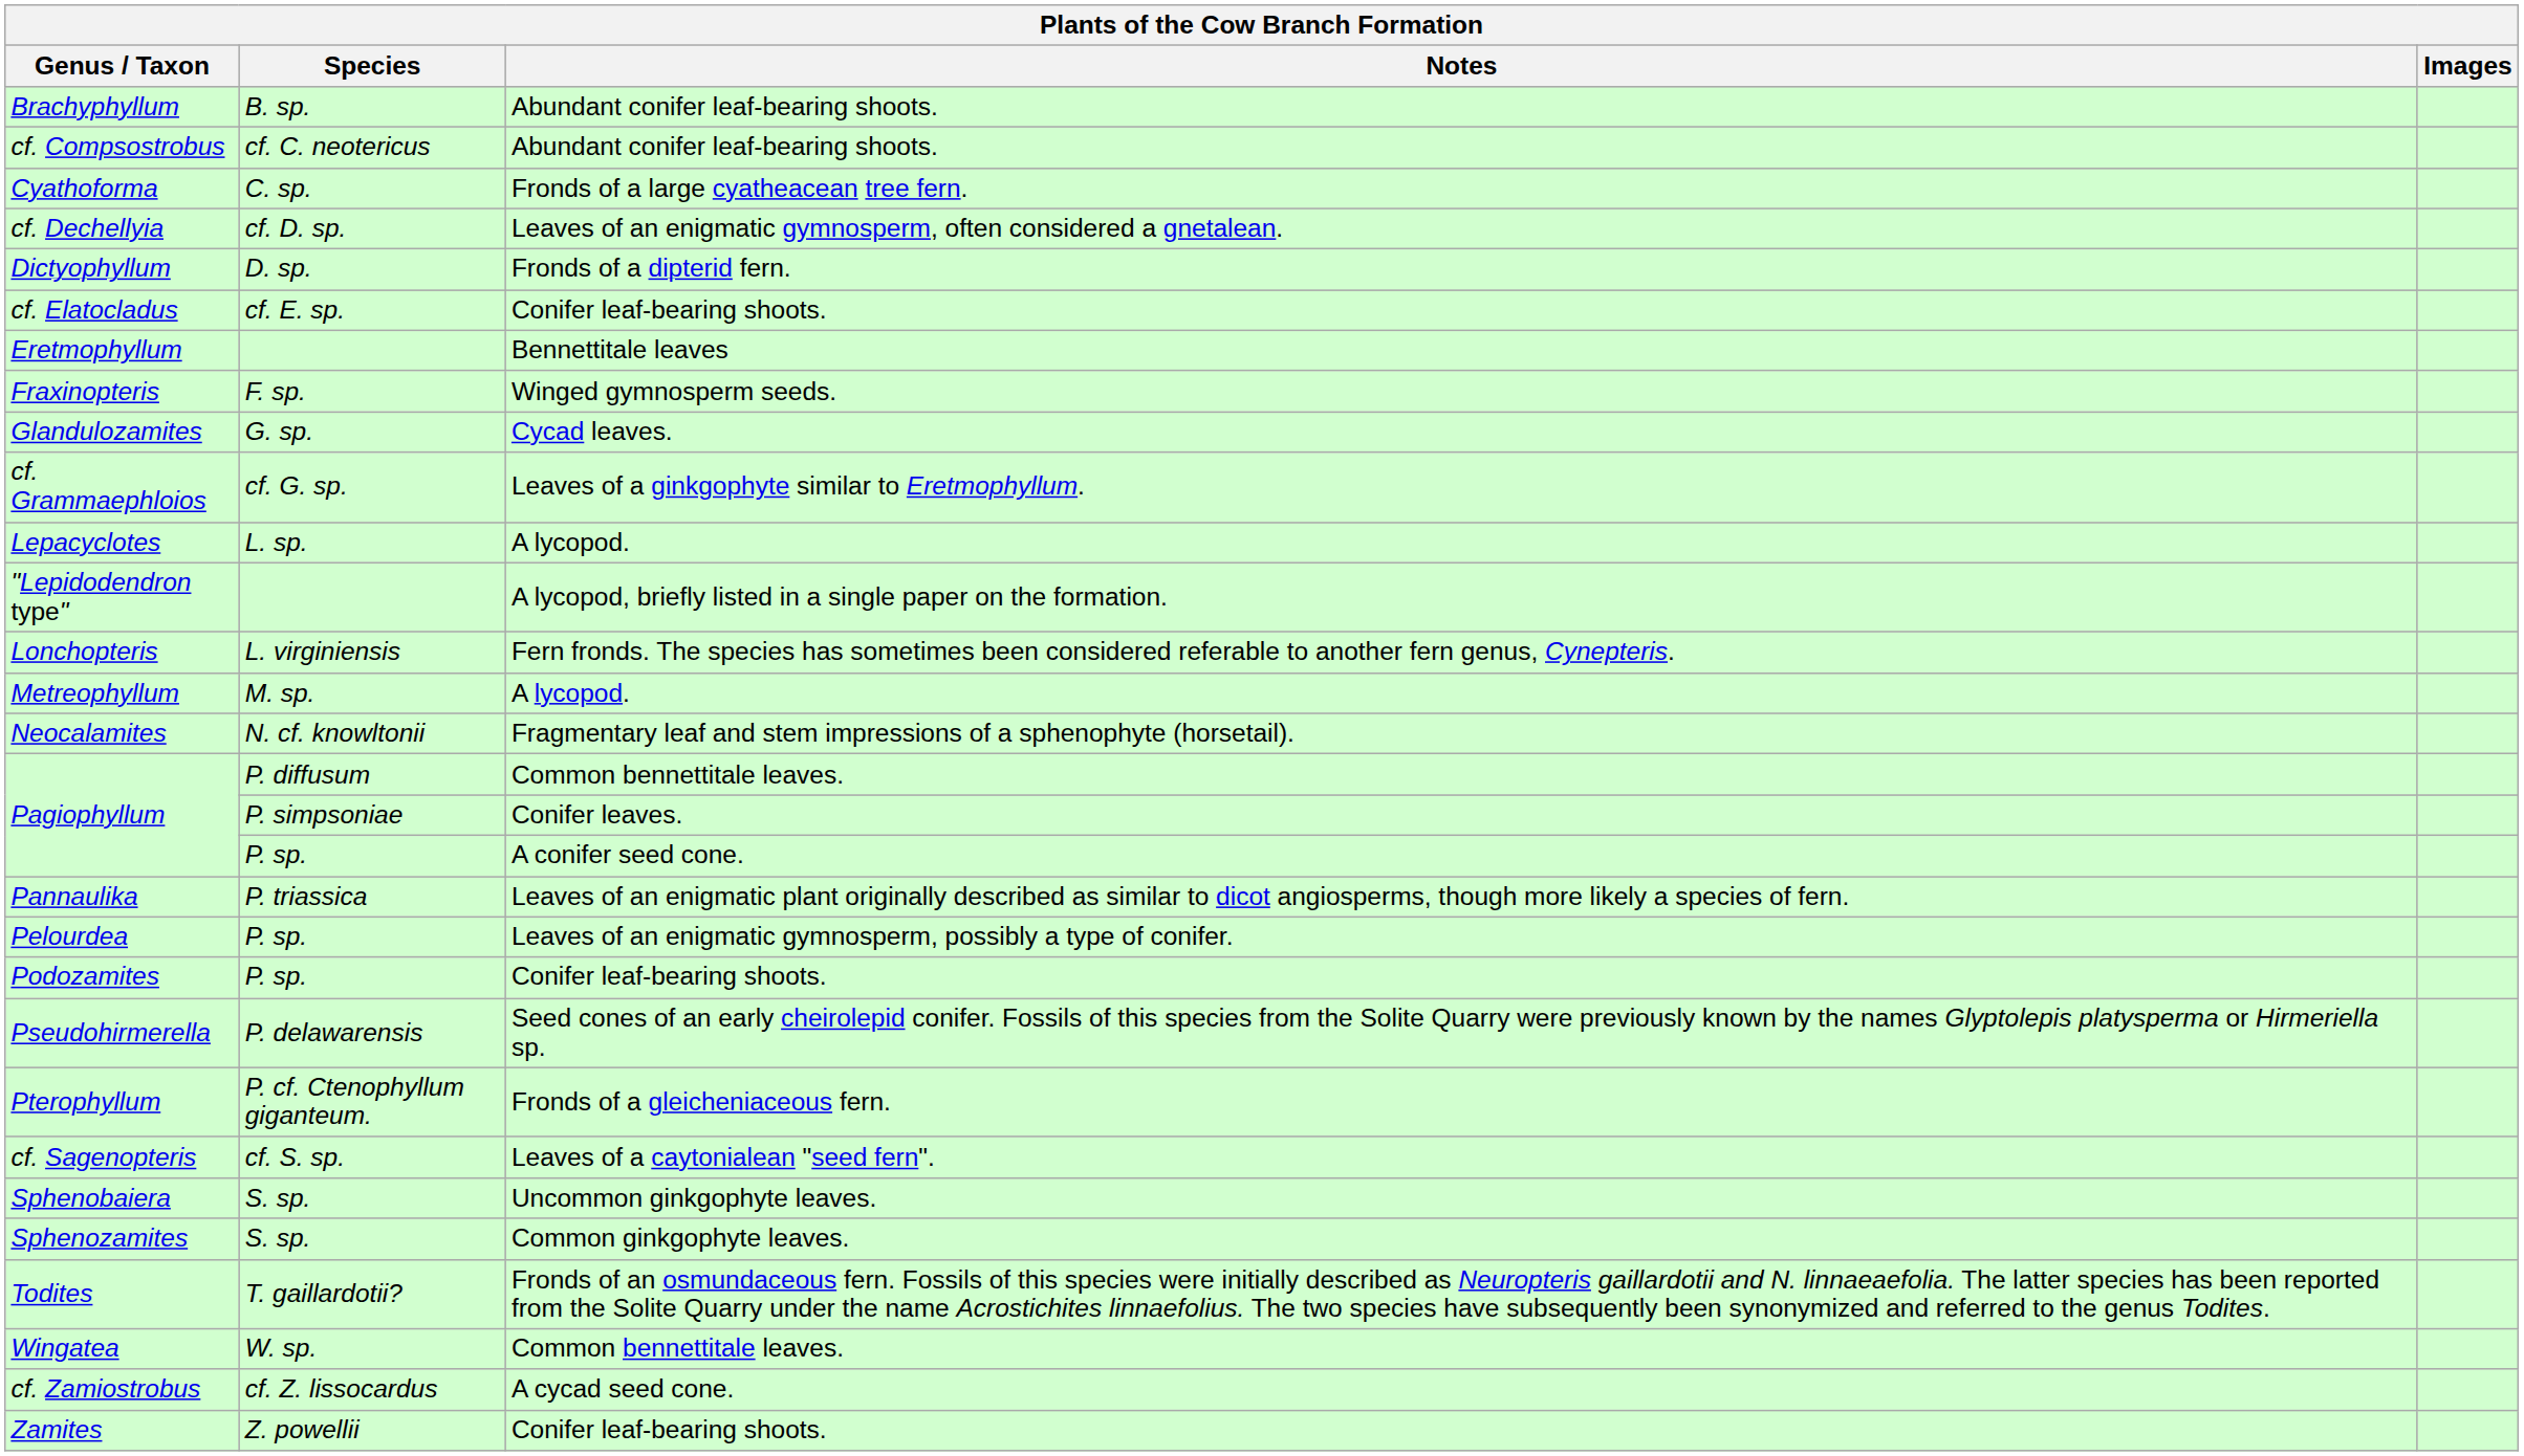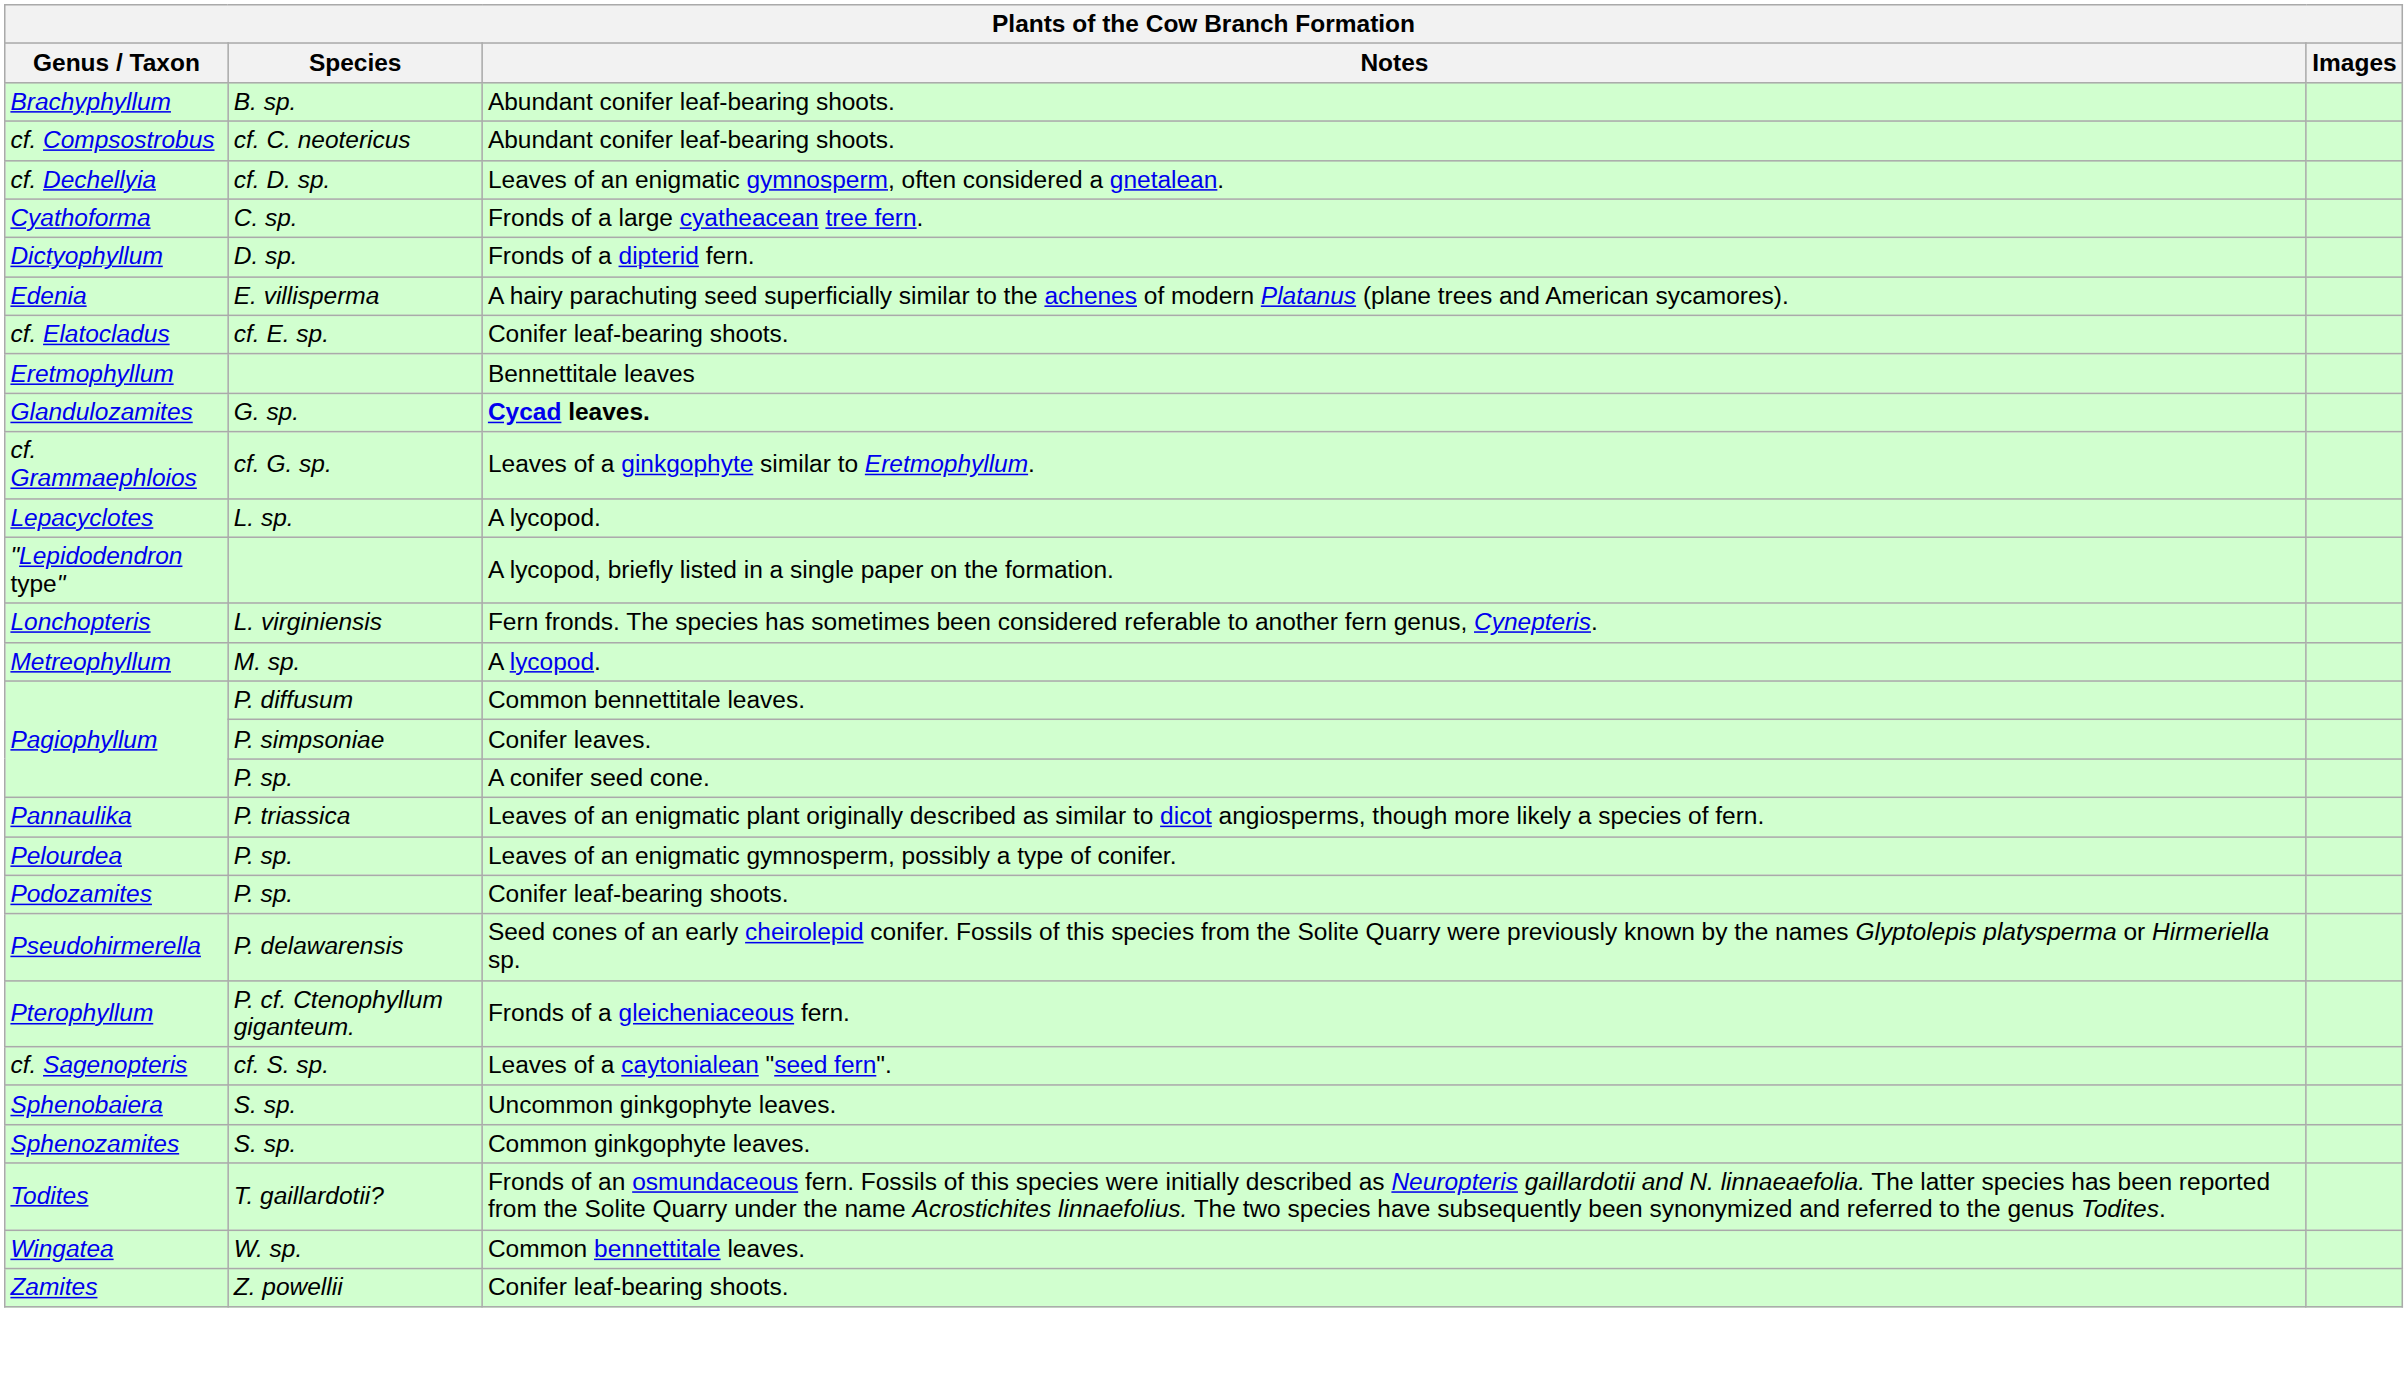 <table class="wikitable" align="center">
 <tr>
 <th colspan="4" align="center"><strong>Plants of the Cow Branch Formation</strong></th>
 </tr>
 <tr>
 <th>Genus / Taxon</th>
 <th>Species</th>
 <th>Notes</th>
 <th>Images</th>
 </tr>
 <tr>
 <td style="background:#D1FFCF;"><em><a href='#'>Brachyphyllum</a></em></td>
 <td style="background:#D1FFCF;"><em>B. sp.</em></td>
 <td style="background:#D1FFCF;">Abundant conifer leaf-bearing shoots.</td>
 <td style="background:#D1FFCF;"></td>
 </tr>
 <tr>
 <td style="background:#D1FFCF;"><em>cf. <a href='#'>Compsostrobus</a></em></td>
 <td style="background:#D1FFCF;"><em>cf. C. neotericus</em></td>
 <td style="background:#D1FFCF;">Abundant conifer leaf-bearing shoots.</td>
 <td style="background:#D1FFCF;"></td>
 </tr>
 <tr>
+<td style="background:#D1FFCF;"><em>cf. <a href='#'>Dechellyia</a></em></td>
+<td style="background:#D1FFCF;"><em>cf. D. sp.</em></td>
+<td style="background:#D1FFCF;">Leaves of an enigmatic <a href='#'>gymnosperm</a>, often considered a <a href='#'>gnetalean</a>.</td>
+<td style="background:#D1FFCF;"></td>
+</tr>
+<tr>
 <td style="background:#D1FFCF;"><em><a href='#'>Cyathoforma</a></em></td>
 <td style="background:#D1FFCF;"><em>C. sp.</em></td>
 <td style="background:#D1FFCF;">Fronds of a large <a href='#'>cyatheacean</a> <a href='#'>tree fern</a>.</td>
 <td style="background:#D1FFCF;"></td>
 </tr>
 <tr>
-<td style="background:#D1FFCF;"><em>cf. <a href='#'>Dechellyia</a></em></td>
-<td style="background:#D1FFCF;"><em>cf. D. sp.</em></td>
-<td style="background:#D1FFCF;">Leaves of an enigmatic <a href='#'>gymnosperm</a>, often considered a <a href='#'>gnetalean</a>.</td>
+<td style="background:#D1FFCF;"><em><a href='#'>Dictyophyllum</a></em></td>
+<td style="background:#D1FFCF;"><em>D. sp.</em></td>
+<td style="background:#D1FFCF;">Fronds of a <a href='#'>dipterid</a> fern.</td>
 <td style="background:#D1FFCF;"></td>
 </tr>
 <tr>
-<td style="background:#D1FFCF;"><em><a href='#'>Dictyophyllum</a></em></td>
-<td style="background:#D1FFCF;"><em>D. sp.</em></td>
-<td style="background:#D1FFCF;">Fronds of a <a href='#'>dipterid</a> fern.</td>
+<td style="background:#D1FFCF;"><em><a href='#'>Edenia</a></em></td>
+<td style="background:#D1FFCF;"><em>E. villisperma</em></td>
+<td style="background:#D1FFCF;">A hairy parachuting seed superficially similar to the <a href='#'>achenes</a> of modern <em><a href='#'>Platanus</a></em> (plane trees and American sycamores).</td>
 <td style="background:#D1FFCF;"></td>
 </tr>
 <tr>
 <td style="background:#D1FFCF;"><em>cf. <a href='#'>Elatocladus</a></em></td>
 <td style="background:#D1FFCF;"><em>cf. E. sp.</em></td>
 <td style="background:#D1FFCF;">Conifer leaf-bearing shoots.</td>
 <td style="background:#D1FFCF;"></td>
 </tr>
 <tr>
 <td style="background:#D1FFCF;"><em><a href='#'>Eretmophyllum</a></em></td>
 <td style="background:#D1FFCF;"></td>
 <td style="background:#D1FFCF;">Bennettitale leaves</td>
 <td style="background:#D1FFCF;"></td>
 </tr>
 <tr>
-<td style="background:#D1FFCF;"><em><a href='#'>Fraxinopteris</a></em></td>
-<td style="background:#D1FFCF;"><em>F. sp.</em></td>
-<td style="background:#D1FFCF;">Winged gymnosperm seeds.</td>
-<td style="background:#D1FFCF;"></td>
-</tr>
-<tr>
 <td style="background:#D1FFCF;"><em><a href='#'>Glandulozamites</a></em></td>
 <td style="background:#D1FFCF;"><em>G. sp.</em></td>
-<td style="background:#D1FFCF;"><a href='#'>Cycad</a> leaves.</td>
+<td style="background:#D1FFCF;"><strong><a href='#'>Cycad</a> leaves.</strong></td>
 <td style="background:#D1FFCF;"></td>
 </tr>
 <tr>
 <td style="background:#D1FFCF;"><em>cf. <a href='#'>Grammaephloios</a></em></td>
 <td style="background:#D1FFCF;"><em>cf. G. sp.</em></td>
 <td style="background:#D1FFCF;">Leaves of a <a href='#'>ginkgophyte</a> similar to <em><a href='#'>Eretmophyllum</a></em>.</td>
 <td style="background:#D1FFCF;"></td>
 </tr>
 <tr>
 <td style="background:#D1FFCF;"><em><a href='#'>Lepacyclotes</a></em></td>
 <td style="background:#D1FFCF;"><em>L. sp.</em></td>
 <td style="background:#D1FFCF;">A lycopod.</td>
 <td style="background:#D1FFCF;"></td>
 </tr>
 <tr>
 <td style="background:#D1FFCF;"><em>"<a href='#'>Lepidodendron</a></em> type<em>"</em></td>
 <td style="background:#D1FFCF;"></td>
 <td style="background:#D1FFCF;">A lycopod, briefly listed in a single paper on the formation.</td>
 <td style="background:#D1FFCF;"></td>
 </tr>
 <tr>
 <td style="background:#D1FFCF;"><em><a href='#'>Lonchopteris</a></em></td>
 <td style="background:#D1FFCF;"><em>L. virginiensis</em></td>
 <td style="background:#D1FFCF;">Fern fronds. The species has sometimes been considered referable to another fern genus, <em><a href='#'>Cynepteris</a></em>.</td>
 <td style="background:#D1FFCF;"></td>
 </tr>
 <tr>
 <td style="background:#D1FFCF;"><em><a href='#'>Metreophyllum</a></em></td>
 <td style="background:#D1FFCF;"><em>M. sp.</em></td>
 <td style="background:#D1FFCF;">A <a href='#'>lycopod</a>.</td>
-<td style="background:#D1FFCF;"></td>
-</tr>
-<tr>
-<td style="background:#D1FFCF;"><em><a href='#'>Neocalamites</a></em></td>
-<td style="background:#D1FFCF;"><em>N. cf. knowltonii</em></td>
-<td style="background:#D1FFCF;">Fragmentary leaf and stem impressions of a sphenophyte (horsetail).</td>
 <td style="background:#D1FFCF;"></td>
 </tr>
 <tr>
 <td style="background:#D1FFCF;" rowspan="3"><em><a href='#'>Pagiophyllum</a></em></td>
 <td style="background:#D1FFCF;"><em>P. diffusum</em></td>
 <td style="background:#D1FFCF;">Common bennettitale leaves.</td>
 <td style="background:#D1FFCF;"></td>
 </tr>
 <tr>
 <td style="background:#D1FFCF;"><em>P. simpsoniae</em></td>
 <td style="background:#D1FFCF;">Conifer leaves.</td>
 <td style="background:#D1FFCF;"></td>
 </tr>
 <tr>
 <td style="background:#D1FFCF;"><em>P. sp.</em></td>
 <td style="background:#D1FFCF;">A conifer seed cone.</td>
 <td style="background:#D1FFCF;"></td>
 </tr>
 <tr>
 <td style="background:#D1FFCF;"><em><a href='#'>Pannaulika</a></em></td>
 <td style="background:#D1FFCF;"><em>P. triassica</em></td>
 <td style="background:#D1FFCF;">Leaves of an enigmatic plant originally described as similar to <a href='#'>dicot</a> angiosperms, though more likely a species of fern.</td>
 <td style="background:#D1FFCF;"></td>
 </tr>
 <tr>
 <td style="background:#D1FFCF;"><em><a href='#'>Pelourdea</a></em></td>
 <td style="background:#D1FFCF;"><em>P. sp.</em></td>
 <td style="background:#D1FFCF;">Leaves of an enigmatic gymnosperm, possibly a type of conifer.</td>
 <td style="background:#D1FFCF;"></td>
 </tr>
 <tr>
 <td style="background:#D1FFCF;"><em><a href='#'>Podozamites</a></em></td>
 <td style="background:#D1FFCF;"><em>P. sp.</em></td>
 <td style="background:#D1FFCF;">Conifer leaf-bearing shoots.</td>
 <td style="background:#D1FFCF;"></td>
 </tr>
 <tr>
 <td style="background:#D1FFCF;"><em><a href='#'>Pseudohirmerella</a></em></td>
 <td style="background:#D1FFCF;"><em>P. delawarensis</em></td>
 <td style="background:#D1FFCF;">Seed cones of an early <a href='#'>cheirolepid</a> conifer. Fossils of this species from the Solite Quarry were previously known by the names <em>Glyptolepis platysperma</em> or <em>Hirmeriella</em> sp.</td>
 <td style="background:#D1FFCF;"></td>
 </tr>
 <tr>
 <td style="background:#D1FFCF;"><em><a href='#'>Pterophyllum</a></em></td>
 <td style="background:#D1FFCF;"><em>P. cf. Ctenophyllum giganteum.</em></td>
 <td style="background:#D1FFCF;">Fronds of a <a href='#'>gleicheniaceous</a> fern.</td>
 <td style="background:#D1FFCF;"></td>
 </tr>
 <tr>
 <td style="background:#D1FFCF;"><em>cf. <a href='#'>Sagenopteris</a></em></td>
 <td style="background:#D1FFCF;"><em>cf. S. sp.</em></td>
 <td style="background:#D1FFCF;">Leaves of a <a href='#'>caytonialean</a> "<a href='#'>seed fern</a>".</td>
 <td style="background:#D1FFCF;"></td>
 </tr>
 <tr>
 <td style="background:#D1FFCF;"><em><a href='#'>Sphenobaiera</a></em></td>
 <td style="background:#D1FFCF;"><em>S. sp.</em></td>
 <td style="background:#D1FFCF;">Uncommon ginkgophyte leaves.</td>
 <td style="background:#D1FFCF;"></td>
 </tr>
 <tr>
 <td style="background:#D1FFCF;"><em><a href='#'>Sphenozamites</a></em></td>
 <td style="background:#D1FFCF;"><em>S. sp.</em></td>
 <td style="background:#D1FFCF;">Common ginkgophyte leaves.</td>
 <td style="background:#D1FFCF;"></td>
 </tr>
 <tr>
 <td style="background:#D1FFCF;"><em><a href='#'>Todites</a></em></td>
 <td style="background:#D1FFCF;"><em>T. gaillardotii?</em></td>
 <td style="background:#D1FFCF;">Fronds of an <a href='#'>osmundaceous</a> fern. Fossils of this species were initially described as <em><a href='#'>Neuropteris</a> gaillardotii and N. linnaeaefolia.</em> The latter species has been reported from the Solite Quarry under the name <em>Acrostichites linnaefolius.</em> The two species have subsequently been synonymized and referred to the genus <em>Todites</em>.</td>
 <td style="background:#D1FFCF;"></td>
 </tr>
 <tr>
 <td style="background:#D1FFCF;"><em><a href='#'>Wingatea</a></em></td>
 <td style="background:#D1FFCF;"><em>W. sp.</em></td>
 <td style="background:#D1FFCF;">Common <a href='#'>bennettitale</a> leaves.</td>
 <td style="background:#D1FFCF;"></td>
 </tr>
 <tr>
-<td style="background:#D1FFCF;"><em>cf. <a href='#'>Zamiostrobus</a></em></td>
-<td style="background:#D1FFCF;"><em>cf. Z. lissocardus</em></td>
-<td style="background:#D1FFCF;">A cycad seed cone.</td>
-<td style="background:#D1FFCF;"></td>
-</tr>
-<tr>
 <td style="background:#D1FFCF;"><em><a href='#'>Zamites</a></em></td>
 <td style="background:#D1FFCF;"><em>Z. powellii</em></td>
 <td style="background:#D1FFCF;">Conifer leaf-bearing shoots.</td>
 <td style="background:#D1FFCF;"></td>
 </tr>
 </table>
